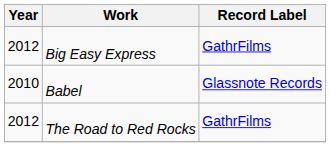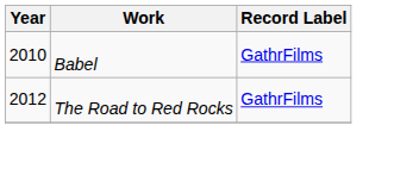 <table class="wikitable">
 <tr>
 <th>Year</th>
 <th>Work</th>
 <th>Record Label</th>
 </tr>
 <tr>
-<td>2012</td>
-<td><br><em>Big Easy Express</em></td>
-<td><a href='#'>GathrFilms</a></td>
-</tr>
-<tr>
 <td>2010</td>
 <td><br><em>Babel</em></td>
-<td><a href='#'>Glassnote Records</a></td>
+<td><a href='#'>GathrFilms</a></td>
 </tr>
 <tr>
 <td>2012</td>
 <td><br><em>The Road to Red Rocks</em></td>
 <td><a href='#'>GathrFilms</a></td>
 </tr>
 <tr>
 </tr>
 </table>
